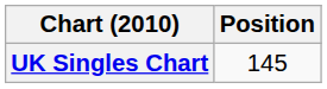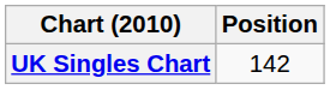 <table class="wikitable plainrowheaders sortable" style="text-align:center;">
 <tr>
 <th scope="col">Chart (2010)</th>
 <th scope="col">Position</th>
 </tr>
 <tr>
 <th scope="row"><a href='#'>UK Singles Chart</a></th>
-<td>145</td>
+<td>142</td>
 </tr>
 </table>
